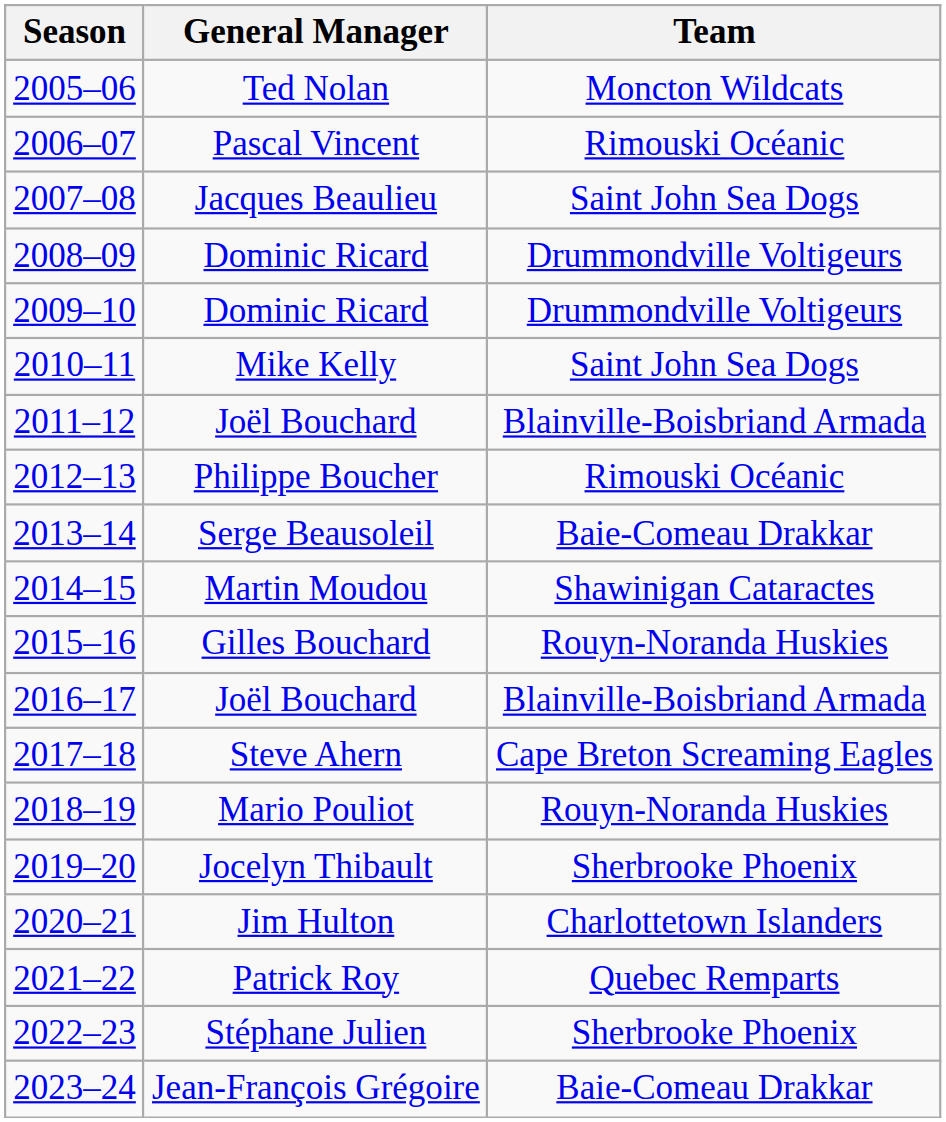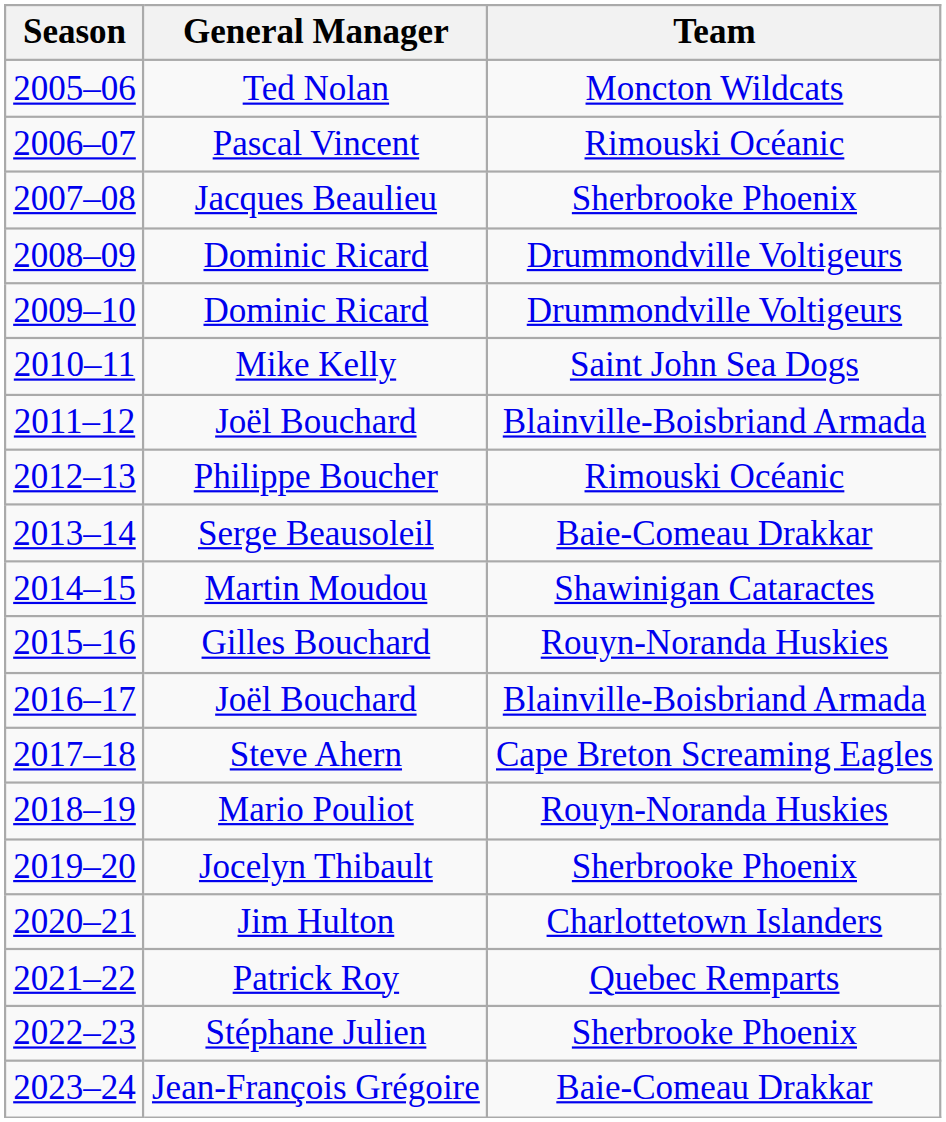 <table class="wikitable" style="text-align:center">
 <tr>
 <th>Season</th>
 <th>General Manager</th>
 <th>Team</th>
 </tr>
 <tr>
 <td><a href='#'>2005–06</a></td>
 <td><a href='#'>Ted Nolan</a></td>
 <td><a href='#'>Moncton Wildcats</a></td>
 </tr>
 <tr>
 <td><a href='#'>2006–07</a></td>
 <td><a href='#'>Pascal Vincent</a></td>
 <td><a href='#'>Rimouski Océanic</a></td>
 </tr>
 <tr>
 <td><a href='#'>2007–08</a></td>
 <td><a href='#'>Jacques Beaulieu</a></td>
-<td><a href='#'>Saint John Sea Dogs</a></td>
+<td><a href='#'>Sherbrooke Phoenix</a></td>
 </tr>
 <tr>
 <td><a href='#'>2008–09</a></td>
 <td><a href='#'>Dominic Ricard</a></td>
 <td><a href='#'>Drummondville Voltigeurs</a></td>
 </tr>
 <tr>
 <td><a href='#'>2009–10</a></td>
 <td><a href='#'>Dominic Ricard</a></td>
 <td><a href='#'>Drummondville Voltigeurs</a></td>
 </tr>
 <tr>
 <td><a href='#'>2010–11</a></td>
 <td><a href='#'>Mike Kelly</a></td>
 <td><a href='#'>Saint John Sea Dogs</a></td>
 </tr>
 <tr>
 <td><a href='#'>2011–12</a></td>
 <td><a href='#'>Joël Bouchard</a></td>
 <td><a href='#'>Blainville-Boisbriand Armada</a></td>
 </tr>
 <tr>
 <td><a href='#'>2012–13</a></td>
 <td><a href='#'>Philippe Boucher</a></td>
 <td><a href='#'>Rimouski Océanic</a></td>
 </tr>
 <tr>
 <td><a href='#'>2013–14</a></td>
 <td><a href='#'>Serge Beausoleil</a></td>
 <td><a href='#'>Baie-Comeau Drakkar</a></td>
 </tr>
 <tr>
 <td><a href='#'>2014–15</a></td>
 <td><a href='#'>Martin Moudou</a></td>
 <td><a href='#'>Shawinigan Cataractes</a></td>
 </tr>
 <tr>
 <td><a href='#'>2015–16</a></td>
 <td><a href='#'>Gilles Bouchard</a></td>
 <td><a href='#'>Rouyn-Noranda Huskies</a></td>
 </tr>
 <tr>
 <td><a href='#'>2016–17</a></td>
 <td><a href='#'>Joël Bouchard</a></td>
 <td><a href='#'>Blainville-Boisbriand Armada</a></td>
 </tr>
 <tr>
 <td><a href='#'>2017–18</a></td>
 <td><a href='#'>Steve Ahern</a></td>
 <td><a href='#'>Cape Breton Screaming Eagles</a></td>
 </tr>
 <tr>
 <td><a href='#'>2018–19</a></td>
 <td><a href='#'>Mario Pouliot</a></td>
 <td><a href='#'>Rouyn-Noranda Huskies</a></td>
 </tr>
 <tr>
 <td><a href='#'>2019–20</a></td>
 <td><a href='#'>Jocelyn Thibault</a></td>
 <td><a href='#'>Sherbrooke Phoenix</a></td>
 </tr>
 <tr>
 <td><a href='#'>2020–21</a></td>
 <td><a href='#'>Jim Hulton</a></td>
 <td><a href='#'>Charlottetown Islanders</a></td>
 </tr>
 <tr>
 <td><a href='#'>2021–22</a></td>
 <td><a href='#'>Patrick Roy</a></td>
 <td><a href='#'>Quebec Remparts</a></td>
 </tr>
 <tr>
 <td><a href='#'>2022–23</a></td>
 <td><a href='#'>Stéphane Julien</a></td>
 <td><a href='#'>Sherbrooke Phoenix</a></td>
 </tr>
 <tr>
 <td><a href='#'>2023–24</a></td>
 <td><a href='#'>Jean-François Grégoire</a></td>
 <td><a href='#'>Baie-Comeau Drakkar</a></td>
 </tr>
 </table>
